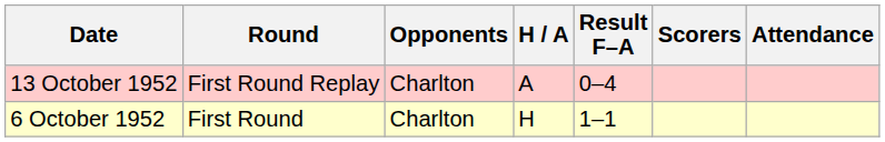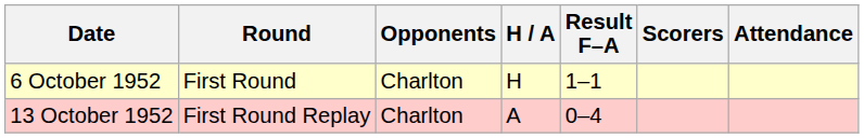 <table class="wikitable">
 <tr>
 <th>Date</th>
 <th>Round</th>
 <th>Opponents</th>
 <th>H / A</th>
 <th>Result<br>F–A</th>
 <th>Scorers</th>
 <th>Attendance</th>
 </tr>
+<tr bgcolor="#FFFFCC">
+<td>6 October 1952</td>
+<td>First Round</td>
+<td>Charlton</td>
+<td>H</td>
+<td>1–1</td>
+<td></td>
+<td></td>
+</tr>
 <tr bgcolor="#ffcccc">
 <td>13 October 1952</td>
 <td>First Round Replay</td>
 <td>Charlton</td>
 <td>A</td>
 <td>0–4</td>
 <td></td>
 <td></td>
 </tr>
-<tr bgcolor="#FFFFCC">
-<td>6 October 1952</td>
-<td>First Round</td>
-<td>Charlton</td>
-<td>H</td>
-<td>1–1</td>
-<td></td>
-<td></td>
-</tr>
 </table>
